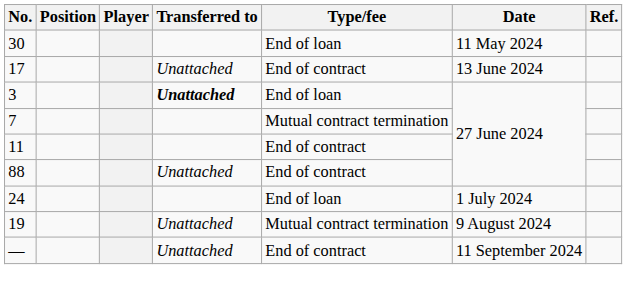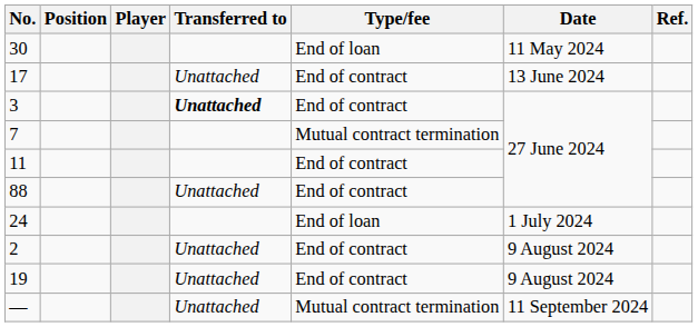 <table class="wikitable plainrowheaders sortable" style="text-align:center; text-align:left">
 <tr>
 <th scope="col">No.</th>
 <th scope="col">Position</th>
 <th scope="col">Player</th>
 <th scope="col">Transferred to</th>
 <th scope="col">Type/fee</th>
 <th scope="col">Date</th>
 <th class="unsortable" scope="col">Ref.</th>
 </tr>
 <tr>
 <td>30</td>
 <td></td>
 <th scope="row"></th>
 <td></td>
 <td>End of loan</td>
 <td>11 May 2024</td>
 <td></td>
 </tr>
 <tr>
 <td>17</td>
 <td></td>
 <th scope="row"></th>
 <td><em>Unattached</em></td>
 <td>End of contract</td>
 <td>13 June 2024</td>
 <td></td>
 </tr>
 <tr>
 <td>3</td>
 <td></td>
 <th scope="row"></th>
 <td><strong><em>Unattached</em></strong></td>
-<td>End of loan</td>
+<td>End of contract</td>
 <td rowspan="4">27 June 2024</td>
 <td></td>
 </tr>
 <tr>
 <td>7</td>
 <td></td>
 <th scope="row"></th>
 <td></td>
 <td>Mutual contract termination</td>
 <td></td>
 </tr>
 <tr>
 <td>11</td>
 <td></td>
 <th scope="row"></th>
 <td></td>
 <td>End of contract</td>
 <td></td>
 </tr>
 <tr>
 <td>88</td>
 <td></td>
 <th scope="row"></th>
 <td><em>Unattached</em></td>
 <td>End of contract</td>
 <td></td>
 </tr>
 <tr>
 <td>24</td>
 <td></td>
 <th scope="row"></th>
 <td></td>
 <td>End of loan</td>
 <td>1 July 2024</td>
 <td></td>
 </tr>
 <tr>
+<td>2</td>
+<td></td>
+<th scope="row"></th>
+<td><em>Unattached</em></td>
+<td>End of contract</td>
+<td>9 August 2024</td>
+<td></td>
+</tr>
+<tr>
 <td>19</td>
 <td></td>
 <th scope="row"></th>
 <td><em>Unattached</em></td>
-<td>Mutual contract termination</td>
+<td>End of contract</td>
 <td>9 August 2024</td>
 <td></td>
 </tr>
 <tr>
 <td>—</td>
 <td></td>
 <th scope="row"></th>
 <td><em>Unattached</em></td>
-<td>End of contract</td>
+<td>Mutual contract termination</td>
 <td>11 September 2024</td>
 <td></td>
 </tr>
 </table>
